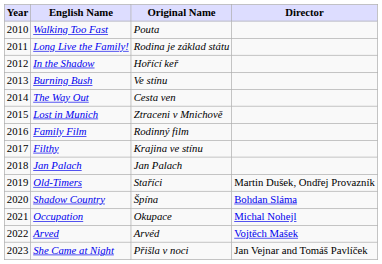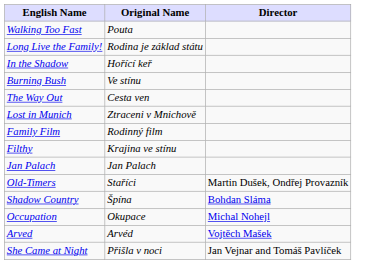 <table class="wikitable sortable">
 <tr>
-<th style="background:#DDDDFF;">Year</th>
 <th style="background:#DDDDFF;">English Name</th>
 <th style="background:#DDDDFF;">Original Name</th>
 <th style="background:#DDDDFF;">Director</th>
 </tr>
 <tr>
-<td>2010</td>
 <td><em><a href='#'>Walking Too Fast</a></em></td>
 <td><em>Pouta</em></td>
 <td></td>
 </tr>
 <tr>
-<td>2011</td>
 <td><em><a href='#'>Long Live the Family!</a></em></td>
 <td><em>Rodina je základ státu</em></td>
 <td></td>
 </tr>
 <tr>
-<td>2012</td>
 <td><em><a href='#'>In the Shadow</a></em></td>
 <td><em>Hořící keř</em></td>
 <td></td>
 </tr>
 <tr>
-<td>2013</td>
 <td><em><a href='#'>Burning Bush</a></em></td>
 <td><em>Ve stínu</em></td>
 <td></td>
 </tr>
 <tr>
-<td>2014</td>
 <td><em><a href='#'>The Way Out</a></em></td>
 <td><em>Cesta ven</em></td>
 <td></td>
 </tr>
 <tr>
-<td>2015</td>
 <td><em><a href='#'>Lost in Munich</a></em></td>
 <td><em>Ztraceni v Mnichově</em></td>
 <td></td>
 </tr>
 <tr>
-<td>2016</td>
 <td><em><a href='#'>Family Film</a></em></td>
 <td><em>Rodinný film</em></td>
 <td></td>
 </tr>
 <tr>
-<td>2017</td>
 <td><em><a href='#'>Filthy</a></em></td>
 <td><em>Krajina ve stínu</em></td>
 <td></td>
 </tr>
 <tr>
-<td>2018</td>
 <td><em><a href='#'>Jan Palach</a></em></td>
 <td><em>Jan Palach</em></td>
 <td></td>
 </tr>
 <tr>
-<td>2019</td>
 <td><em><a href='#'>Old-Timers</a></em></td>
 <td><em>Staříci</em></td>
 <td>Martin Dušek, Ondřej Provazník</td>
 </tr>
 <tr>
-<td>2020</td>
 <td><em><a href='#'>Shadow Country</a></em></td>
 <td><em>Špína</em></td>
 <td><a href='#'>Bohdan Sláma</a></td>
 </tr>
 <tr>
-<td>2021</td>
 <td><em><a href='#'>Occupation</a></em></td>
 <td><em>Okupace</em></td>
 <td><a href='#'>Michal Nohejl</a></td>
 </tr>
 <tr>
-<td>2022</td>
 <td><em><a href='#'>Arved</a></em></td>
 <td><em>Arvéd</em></td>
 <td><a href='#'>Vojtěch Mašek</a></td>
 </tr>
 <tr>
-<td>2023</td>
 <td><em><a href='#'>She Came at Night</a></em></td>
 <td><em>Přišla v noci</em></td>
 <td>Jan Vejnar and Tomáš Pavlíček</td>
 </tr>
 </table>
